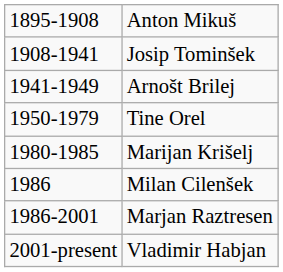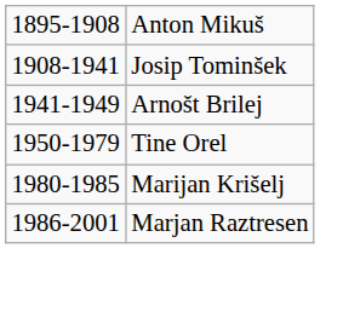 <table class="wikitable">
 <tr>
 <td>1895-1908</td>
 <td>Anton Mikuš</td>
 </tr>
 <tr>
 <td>1908-1941</td>
 <td>Josip Tominšek</td>
 </tr>
 <tr>
 <td>1941-1949</td>
 <td>Arnošt Brilej</td>
 </tr>
 <tr>
 <td>1950-1979</td>
 <td>Tine Orel</td>
 </tr>
 <tr>
 <td>1980-1985</td>
 <td>Marijan Krišelj</td>
 </tr>
 <tr>
-<td>1986</td>
-<td>Milan Cilenšek</td>
-</tr>
-<tr>
 <td>1986-2001</td>
 <td>Marjan Raztresen</td>
 </tr>
-<tr>
-<td>2001-present</td>
-<td>Vladimir Habjan</td>
-</tr>
 </table>
